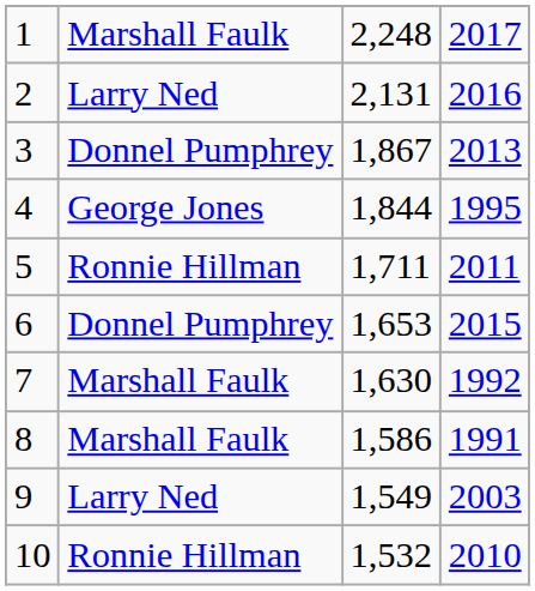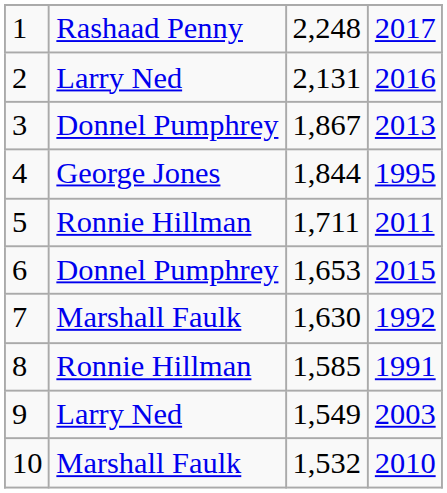 <table class="wikitable">
 <tr>
 </tr>
 <tr>
 <td>1</td>
-<td><a href='#'>Marshall Faulk</a></td>
+<td><a href='#'>Rashaad Penny</a></td>
 <td>2,248</td>
 <td><a href='#'>2017</a></td>
 </tr>
 <tr>
 <td>2</td>
 <td><a href='#'>Larry Ned</a></td>
 <td>2,131</td>
 <td><a href='#'>2016</a></td>
 </tr>
 <tr>
 <td>3</td>
 <td><a href='#'>Donnel Pumphrey</a></td>
 <td>1,867</td>
 <td><a href='#'>2013</a></td>
 </tr>
 <tr>
 <td>4</td>
 <td><a href='#'>George Jones</a></td>
 <td>1,844</td>
 <td><a href='#'>1995</a></td>
 </tr>
 <tr>
 <td>5</td>
 <td><a href='#'>Ronnie Hillman</a></td>
 <td>1,711</td>
 <td><a href='#'>2011</a></td>
 </tr>
 <tr>
 <td>6</td>
 <td><a href='#'>Donnel Pumphrey</a></td>
 <td>1,653</td>
 <td><a href='#'>2015</a></td>
 </tr>
 <tr>
 <td>7</td>
 <td><a href='#'>Marshall Faulk</a></td>
 <td>1,630</td>
 <td><a href='#'>1992</a></td>
 </tr>
 <tr>
 <td>8</td>
-<td><a href='#'>Marshall Faulk</a></td>
-<td>1,586</td>
+<td><a href='#'>Ronnie Hillman</a></td>
+<td>1,585</td>
 <td><a href='#'>1991</a></td>
 </tr>
 <tr>
 <td>9</td>
 <td><a href='#'>Larry Ned</a></td>
 <td>1,549</td>
 <td><a href='#'>2003</a></td>
 </tr>
 <tr>
 <td>10</td>
-<td><a href='#'>Ronnie Hillman</a></td>
+<td><a href='#'>Marshall Faulk</a></td>
 <td>1,532</td>
 <td><a href='#'>2010</a></td>
 </tr>
 </table>
